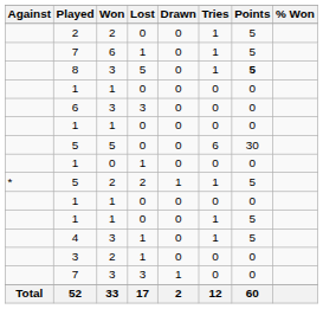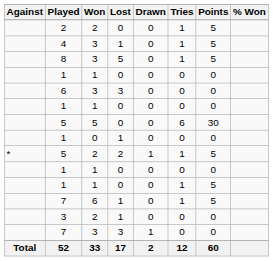 <table class="sortable wikitable" style="text-align: center;">
 <tr>
 </tr>
 <tr>
 <th>Against</th>
 <th>Played</th>
 <th>Won</th>
 <th>Lost</th>
 <th>Drawn</th>
 <th>Tries</th>
 <th>Points</th>
 <th>% Won</th>
 </tr>
 <tr bgcolor="#d0ffd0" align="center">
 </tr>
 <tr>
 <td align="left"></td>
 <td>2</td>
 <td>2</td>
 <td>0</td>
 <td>0</td>
 <td>1</td>
 <td>5</td>
 <td></td>
 </tr>
 <tr>
 <td align="left"></td>
-<td>7</td>
-<td>6</td>
+<td>4</td>
+<td>3</td>
 <td>1</td>
 <td>0</td>
 <td>1</td>
 <td>5</td>
 <td></td>
 </tr>
 <tr>
 <td align="left"></td>
 <td>8</td>
 <td>3</td>
 <td>5</td>
 <td>0</td>
 <td>1</td>
-<td><strong>5</strong></td>
+<td>5</td>
 <td></td>
 </tr>
 <tr>
 <td align="left"></td>
 <td>1</td>
 <td>1</td>
 <td>0</td>
 <td>0</td>
 <td>0</td>
 <td>0</td>
 <td></td>
 </tr>
 <tr>
 <td align="left"></td>
 <td>6</td>
 <td>3</td>
 <td>3</td>
 <td>0</td>
 <td>0</td>
 <td>0</td>
 <td></td>
 </tr>
 <tr>
 <td align="left"></td>
 <td>1</td>
 <td>1</td>
 <td>0</td>
 <td>0</td>
 <td>0</td>
 <td>0</td>
 <td></td>
 </tr>
 <tr>
 <td align="left"></td>
 <td>5</td>
 <td>5</td>
 <td>0</td>
 <td>0</td>
 <td>6</td>
 <td>30</td>
 <td></td>
 </tr>
 <tr>
 <td align="left"></td>
 <td>1</td>
 <td>0</td>
 <td>1</td>
 <td>0</td>
 <td>0</td>
 <td>0</td>
 <td></td>
 </tr>
 <tr>
 <td align="left">*</td>
 <td>5</td>
 <td>2</td>
 <td>2</td>
 <td>1</td>
 <td>1</td>
 <td>5</td>
 <td></td>
 </tr>
 <tr>
 <td align="left"></td>
 <td>1</td>
 <td>1</td>
 <td>0</td>
 <td>0</td>
 <td>0</td>
 <td>0</td>
 <td></td>
 </tr>
 <tr>
 <td align="left"></td>
 <td>1</td>
 <td>1</td>
 <td>0</td>
 <td>0</td>
 <td>1</td>
 <td>5</td>
 <td></td>
 </tr>
 <tr>
 <td align="left"></td>
-<td>4</td>
-<td>3</td>
+<td>7</td>
+<td>6</td>
 <td>1</td>
 <td>0</td>
 <td>1</td>
 <td>5</td>
 <td></td>
 </tr>
 <tr>
 <td align="left"></td>
 <td>3</td>
 <td>2</td>
 <td>1</td>
 <td>0</td>
 <td>0</td>
 <td>0</td>
 <td></td>
 </tr>
 <tr>
 <td align="left"></td>
 <td>7</td>
 <td>3</td>
 <td>3</td>
 <td>1</td>
 <td>0</td>
 <td>0</td>
 <td></td>
 </tr>
 <tr>
 </tr>
 <tr class="sortbottom">
 <th>Total</th>
 <th>52</th>
 <th>33</th>
 <th>17</th>
 <th>2</th>
 <th>12</th>
 <th>60</th>
 <th></th>
 </tr>
 </table>
